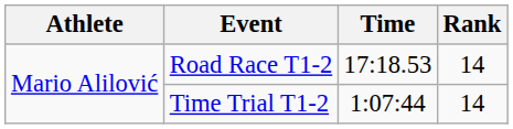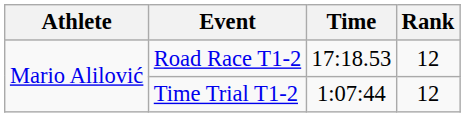 <table class=wikitable>
 <tr>
 <th>Athlete</th>
 <th>Event</th>
 <th>Time</th>
 <th>Rank</th>
 </tr>
 <tr align=center>
 <td align=left rowspan=2><a href='#'>Mario Alilović</a></td>
 <td align=left><a href='#'>Road Race T1-2</a></td>
 <td>17:18.53</td>
-<td>14</td>
+<td>12</td>
 </tr>
 <tr align=center>
 <td align=left><a href='#'>Time Trial T1-2</a></td>
 <td>1:07:44</td>
-<td>14</td>
+<td>12</td>
 </tr>
 </table>
